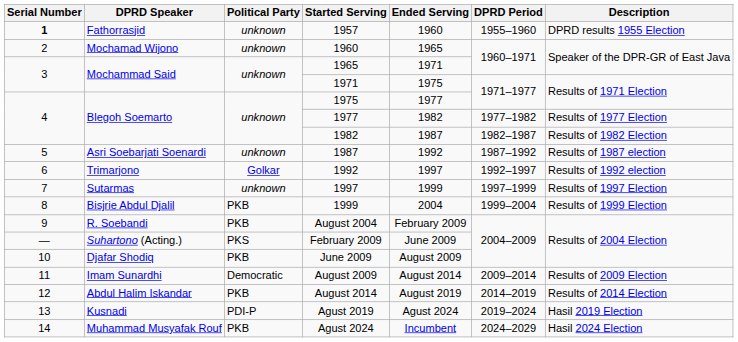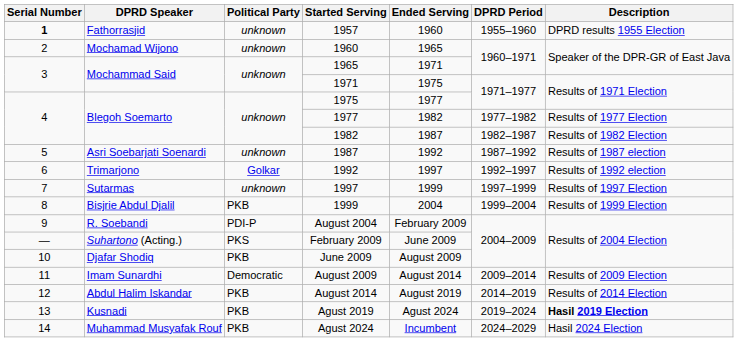 <table class="wikitable">
 <tr>
 <th>Serial Number</th>
 <th>DPRD Speaker</th>
 <th>Political Party</th>
 <th>Started Serving</th>
 <th>Ended Serving</th>
 <th>DPRD Period</th>
 <th>Description</th>
 </tr>
 <tr>
 <td style="text-align:center"><strong>1</strong></td>
 <td><a href='#'>Fathorrasjid</a></td>
 <td style="text-align:center"><em>unknown</em></td>
 <td style="text-align:center">1957</td>
 <td style="text-align:center">1960</td>
 <td style="text-align:center">1955–1960</td>
 <td>DPRD results <a href='#'>1955 Election</a></td>
 </tr>
 <tr>
 <td style="text-align:center">2</td>
 <td><a href='#'>Mochamad Wijono</a></td>
 <td style="text-align:center"><em>unknown</em></td>
 <td style="text-align:center">1960</td>
 <td style="text-align:center">1965</td>
 <td style="text-align:center"  rowspan=2>1960–1971</td>
 <td rowspan=2>Speaker of the DPR-GR of East Java</td>
 </tr>
 <tr>
 <td style="text-align:center"  rowspan=2>3</td>
 <td rowspan=2><a href='#'>Mochammad Said</a></td>
 <td style="text-align:center"  rowspan=2><em>unknown</em></td>
 <td style="text-align:center">1965</td>
 <td style="text-align:center">1971</td>
 </tr>
 <tr>
 <td style="text-align:center">1971</td>
 <td style="text-align:center">1975</td>
 <td style="text-align:center"  rowspan=2>1971–1977</td>
 <td rowspan=2>Results of <a href='#'>1971 Election</a></td>
 </tr>
 <tr>
 <td style="text-align:center"  rowspan=3>4</td>
 <td rowspan=3><a href='#'>Blegoh Soemarto</a></td>
 <td style="text-align:center"  rowspan=3><em>unknown</em></td>
 <td style="text-align:center">1975</td>
 <td style="text-align:center">1977</td>
 </tr>
 <tr>
 <td style="text-align:center">1977</td>
 <td style="text-align:center">1982</td>
 <td style="text-align:center">1977–1982</td>
 <td>Results of <a href='#'>1977 Election</a></td>
 </tr>
 <tr>
 <td style="text-align:center">1982</td>
 <td style="text-align:center">1987</td>
 <td style="text-align:center">1982–1987</td>
 <td>Results of <a href='#'>1982 Election</a></td>
 </tr>
 <tr>
 <td style="text-align:center">5</td>
 <td><a href='#'>Asri Soebarjati Soenardi</a></td>
 <td style="text-align:center"><em>unknown</em></td>
 <td style="text-align:center">1987</td>
 <td style="text-align:center">1992</td>
 <td style="text-align:center">1987–1992</td>
 <td>Results of <a href='#'>1987 election</a></td>
 </tr>
 <tr>
 <td style="text-align:center">6</td>
 <td><a href='#'>Trimarjono</a></td>
 <td style="text-align:center"><a href='#'>Golkar</a></td>
 <td style="text-align:center">1992</td>
 <td style="text-align:center">1997</td>
 <td style="text-align:center">1992–1997</td>
 <td>Results of <a href='#'>1992 election</a></td>
 </tr>
 <tr>
 <td style="text-align:center">7</td>
 <td><a href='#'>Sutarmas</a></td>
 <td style="text-align:center"><em>unknown</em></td>
 <td style="text-align:center">1997</td>
 <td style="text-align:center">1999</td>
 <td style="text-align:center">1997–1999</td>
 <td>Results of <a href='#'>1997 Election</a></td>
 </tr>
 <tr>
 <td style="text-align:center">8</td>
 <td><a href='#'>Bisjrie Abdul Djalil</a></td>
 <td>PKB</td>
 <td style="text-align:center">1999</td>
 <td style="text-align:center">2004</td>
 <td style="text-align:center">1999–2004</td>
 <td>Results of <a href='#'>1999 Election</a></td>
 </tr>
 <tr>
 <td style="text-align:center">9</td>
 <td><a href='#'>R. Soebandi</a></td>
-<td>PKB</td>
+<td>PDI-P</td>
 <td style="text-align:center">August 2004</td>
 <td style="text-align:center">February 2009</td>
 <td style="text-align:center"  rowspan=3>2004–2009</td>
 <td rowspan=3>Results of <a href='#'>2004 Election</a></td>
 </tr>
 <tr>
 <td style="text-align:center">—</td>
 <td><em><a href='#'>Suhartono</a></em> (Acting.)</td>
 <td>PKS</td>
 <td style="text-align:center">February 2009</td>
 <td style="text-align:center">June 2009</td>
 </tr>
 <tr>
 <td style="text-align:center">10</td>
 <td><a href='#'>Djafar Shodiq</a></td>
 <td>PKB</td>
 <td style="text-align:center">June 2009</td>
 <td style="text-align:center">August 2009</td>
 </tr>
 <tr>
 <td style="text-align:center">11</td>
 <td><a href='#'>Imam Sunardhi</a></td>
 <td>Democratic</td>
 <td style="text-align:center">August 2009</td>
 <td style="text-align:center">August 2014</td>
 <td style="text-align:center">2009–2014</td>
 <td>Results of <a href='#'>2009 Election</a></td>
 </tr>
 <tr>
 <td style="text-align:center">12</td>
 <td><a href='#'>Abdul Halim Iskandar</a></td>
 <td>PKB</td>
 <td style="text-align:center">August 2014</td>
 <td style="text-align:center">August 2019</td>
 <td style="text-align:center">2014–2019</td>
 <td>Results of <a href='#'>2014 Election</a></td>
 </tr>
 <tr>
 <td style="text-align:center">13</td>
 <td><a href='#'>Kusnadi</a></td>
-<td>PDI-P</td>
+<td>PKB</td>
 <td style="text-align:center">Agust 2019</td>
 <td style="text-align:center">Agust 2024</td>
 <td style="text-align:center">2019–2024</td>
-<td>Hasil <a href='#'>2019 Election</a></td>
+<td><strong>Hasil <a href='#'>2019 Election</a></strong></td>
 </tr>
 <tr>
 <td style="text-align:center">14</td>
 <td><a href='#'>Muhammad Musyafak Rouf</a></td>
 <td>PKB</td>
 <td style="text-align:center">Agust 2024</td>
 <td style="text-align:center"><a href='#'>Incumbent</a></td>
 <td style="text-align:center">2024–2029</td>
 <td>Hasil <a href='#'>2024 Election</a></td>
 </tr>
 </table>
